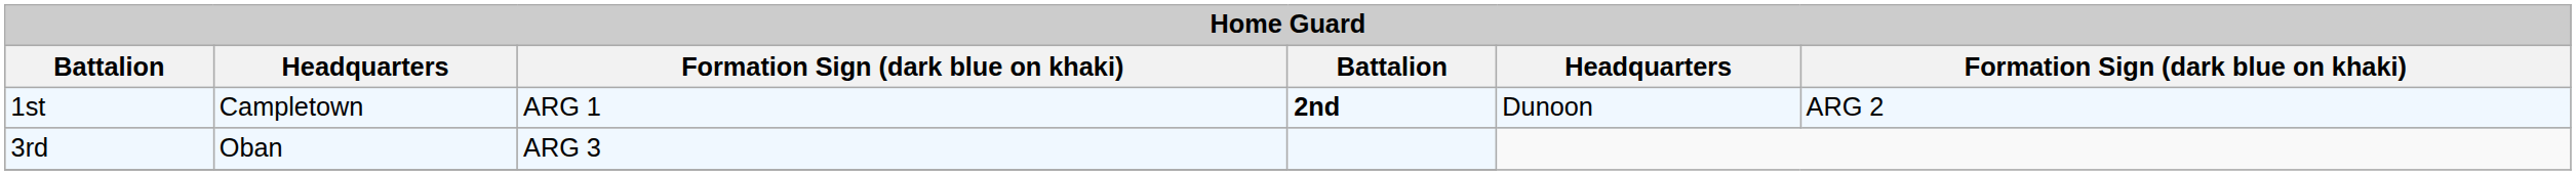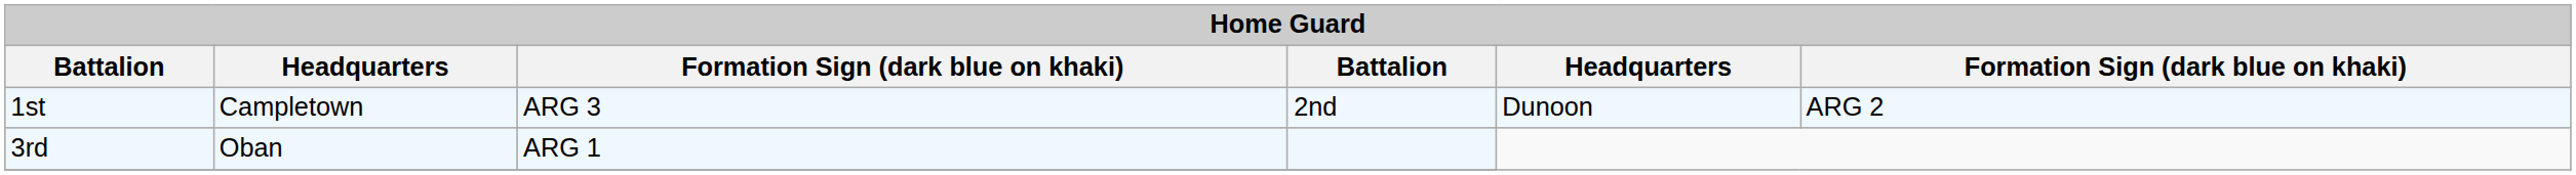 <table class="wikitable" style="width:100%;">
 <tr>
 <th colspan="6" style="background:#ccc;">Home Guard</th>
 </tr>
 <tr>
 <th>Battalion</th>
 <th>Headquarters</th>
 <th>Formation Sign (dark blue on khaki)</th>
 <th>Battalion</th>
 <th>Headquarters</th>
 <th>Formation Sign (dark blue on khaki)</th>
 </tr>
 <tr style="background:#f0f8ff;">
 <td>1st</td>
 <td>Campletown</td>
-<td>ARG 1</td>
-<td><strong>2nd</strong></td>
+<td>ARG 3</td>
+<td>2nd</td>
 <td>Dunoon</td>
 <td>ARG 2</td>
 </tr>
 <tr style="background:#f0f8ff;">
 <td>3rd</td>
 <td>Oban</td>
-<td>ARG 3</td>
+<td>ARG 1</td>
 <td></td>
 </tr>
 <tr>
 </tr>
 </table>
